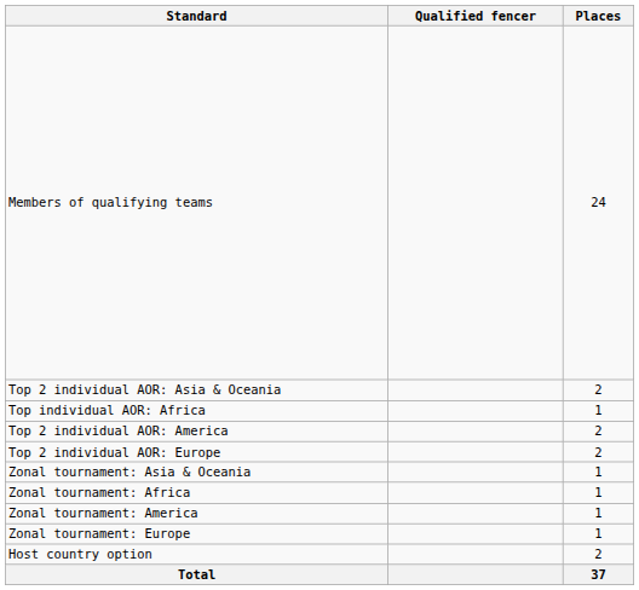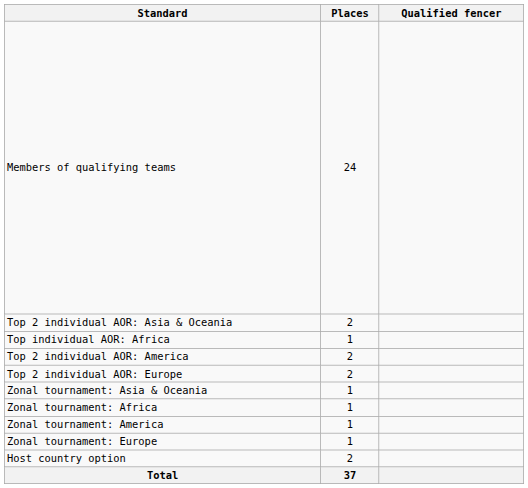 <table class="wikitable" width=650>
 <tr>
 <th>Standard</th>
+<th>Places</th>
 <th>Qualified fencer</th>
-<th>Places</th>
 </tr>
 <tr>
 <td>Members of qualifying teams</td>
+<td align=center>24</td>
 <td><br><br><br><br><br><br><br><br><br><br><br><br><br><br><br><br><br><br><br><br><br><br><br><br></td>
-<td align=center>24</td>
 </tr>
 <tr>
 <td>Top 2 individual AOR: Asia & Oceania</td>
+<td align=center>2</td>
 <td><br></td>
-<td align=center>2</td>
 </tr>
 <tr>
 <td>Top individual AOR: Africa</td>
+<td align=center>1</td>
 <td></td>
-<td align=center>1</td>
 </tr>
 <tr>
 <td>Top 2 individual AOR: America</td>
+<td align=center>2</td>
 <td><br></td>
-<td align=center>2</td>
 </tr>
 <tr>
 <td>Top 2 individual AOR: Europe</td>
+<td align=center>2</td>
 <td><br></td>
-<td align=center>2</td>
 </tr>
 <tr>
 <td>Zonal tournament: Asia & Oceania</td>
+<td align=center>1</td>
 <td></td>
-<td align=center>1</td>
 </tr>
 <tr>
 <td>Zonal tournament: Africa</td>
+<td align=center>1</td>
 <td><s></s><br></td>
-<td align=center>1</td>
 </tr>
 <tr>
 <td>Zonal tournament: America</td>
+<td align=center>1</td>
 <td></td>
-<td align=center>1</td>
 </tr>
 <tr>
 <td>Zonal tournament: Europe</td>
+<td align=center>1</td>
 <td></td>
-<td align=center>1</td>
 </tr>
 <tr>
 <td>Host country option</td>
+<td align=center>2</td>
 <td><br></td>
-<td align=center>2</td>
 </tr>
 <tr>
 <th>Total</th>
+<th>37</th>
 <th></th>
-<th>37</th>
 </tr>
 </table>
